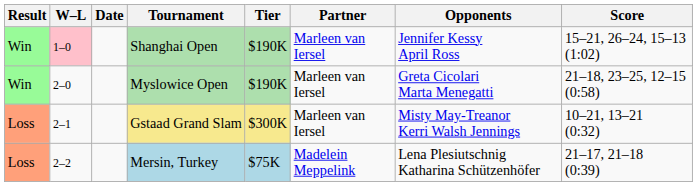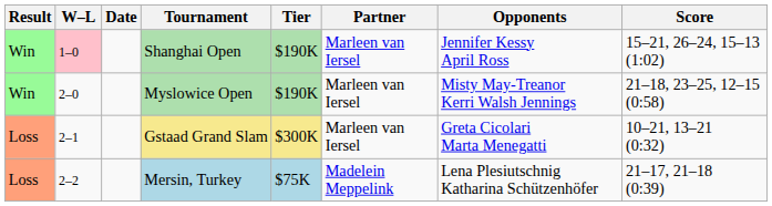 <table class="sortable wikitable">
 <tr>
 <th>Result</th>
 <th width=40, class="unsortable">W–L</th>
 <th>Date</th>
 <th>Tournament</th>
 <th>Tier</th>
 <th width=110>Partner</th>
 <th width=180>Opponents</th>
 <th width=140, class="unsortable">Score</th>
 </tr>
 <tr>
 <td bgcolor="98FB98">Win</td>
 <td style="background: pink;"><small>1–0</small></td>
 <td></td>
 <td bgcolor=#addfad>Shanghai Open</td>
 <td bgcolor=#addfad>$190K</td>
 <td><a href='#'>Marleen van Iersel</a></td>
 <td> <a href='#'>Jennifer Kessy</a><br> <a href='#'>April Ross</a></td>
 <td>15–21, 26–24, 15–13<br>(1:02)</td>
 </tr>
 <tr>
 <td bgcolor="98FB98">Win</td>
 <td><small>2–0</small></td>
 <td></td>
 <td bgcolor=#addfad>Myslowice Open</td>
 <td bgcolor=#addfad>$190K</td>
 <td>Marleen van Iersel</td>
-<td> <a href='#'>Greta Cicolari</a><br> <a href='#'>Marta Menegatti</a></td>
+<td> <a href='#'>Misty May-Treanor</a><br> <a href='#'>Kerri Walsh Jennings</a></td>
 <td>21–18, 23–25, 12–15<br>(0:58)</td>
 </tr>
 <tr>
 <td bgcolor="FFA07A">Loss</td>
 <td><small>2–1</small></td>
 <td></td>
 <td bgcolor=#f7e98e>Gstaad Grand Slam</td>
 <td bgcolor=#f7e98e>$300K</td>
 <td>Marleen van Iersel</td>
-<td> <a href='#'>Misty May-Treanor</a><br> <a href='#'>Kerri Walsh Jennings</a></td>
+<td> <a href='#'>Greta Cicolari</a><br> <a href='#'>Marta Menegatti</a></td>
 <td>10–21, 13–21<br>(0:32)</td>
 </tr>
 <tr>
 <td bgcolor="FFA07A">Loss</td>
 <td><small>2–2</small></td>
 <td></td>
 <td bgcolor=lightblue>Mersin, Turkey</td>
 <td bgcolor=lightblue>$75K</td>
 <td><a href='#'>Madelein Meppelink</a></td>
 <td> Lena Plesiutschnig<br> Katharina Schützenhöfer</td>
 <td>21–17, 21–18<br>(0:39)</td>
 </tr>
 </table>
